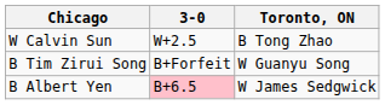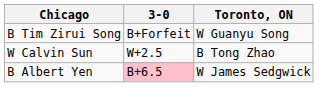 <table class="wikitable">
 <tr>
 <th>Chicago</th>
 <th>3-0</th>
 <th>Toronto, ON</th>
 </tr>
 <tr>
+<td>B Tim Zirui Song</td>
+<td>B+Forfeit</td>
+<td>W Guanyu Song</td>
+</tr>
+<tr>
 <td>W Calvin Sun</td>
 <td>W+2.5</td>
 <td>B Tong Zhao</td>
-</tr>
-<tr>
-<td>B Tim Zirui Song</td>
-<td>B+Forfeit</td>
-<td>W Guanyu Song</td>
 </tr>
 <tr>
 <td>B Albert Yen</td>
 <td style="background: pink;">B+6.5</td>
 <td>W James Sedgwick</td>
 </tr>
 </table>
